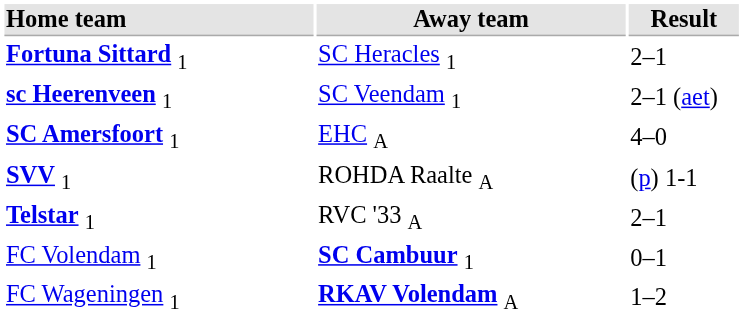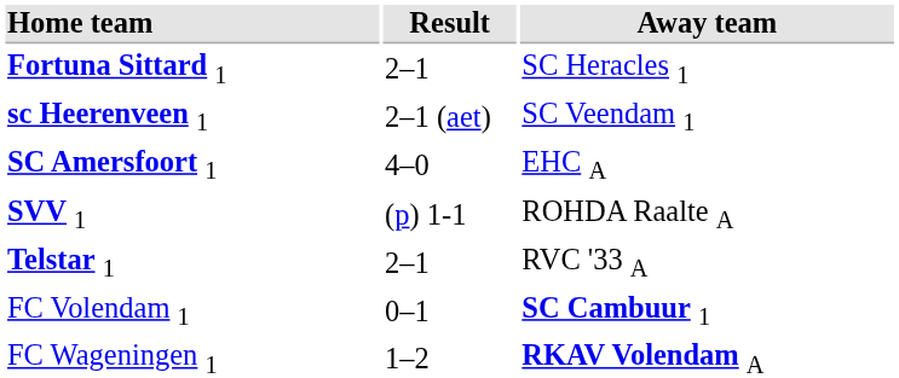 <table style="float:right;">
 <tr bgcolor="#E4E4E4">
 <th style="border-bottom:1px solid #AAAAAA" width="200" align="left">Home team</th>
+<th style="border-bottom:1px solid #AAAAAA" width="70" align="center">Result</th>
 <th style="border-bottom:1px solid #AAAAAA" width="200">Away team</th>
-<th style="border-bottom:1px solid #AAAAAA" width="70" align="center">Result</th>
 </tr>
 <tr>
 <td><strong><a href='#'>Fortuna Sittard</a></strong> <sub>1</sub></td>
+<td>2–1</td>
 <td><a href='#'>SC Heracles</a> <sub>1</sub></td>
-<td>2–1</td>
 </tr>
 <tr>
 <td><strong><a href='#'>sc Heerenveen</a></strong> <sub>1</sub></td>
+<td>2–1 (<a href='#'>aet</a>)</td>
 <td><a href='#'>SC Veendam</a> <sub>1</sub></td>
-<td>2–1 (<a href='#'>aet</a>)</td>
 </tr>
 <tr>
 <td><strong><a href='#'>SC Amersfoort</a></strong> <sub>1</sub></td>
+<td>4–0</td>
 <td><a href='#'>EHC</a> <sub>A</sub></td>
-<td>4–0</td>
 </tr>
 <tr>
 <td><strong><a href='#'>SVV</a></strong> <sub>1</sub></td>
+<td>(<a href='#'>p</a>) 1-1</td>
 <td>ROHDA Raalte <sub>A</sub></td>
-<td>(<a href='#'>p</a>) 1-1</td>
 </tr>
 <tr>
 <td><strong><a href='#'>Telstar</a></strong> <sub>1</sub></td>
+<td>2–1</td>
 <td>RVC '33 <sub>A</sub></td>
-<td>2–1</td>
 </tr>
 <tr>
 <td><a href='#'>FC Volendam</a> <sub>1</sub></td>
+<td>0–1</td>
 <td><strong><a href='#'>SC Cambuur</a></strong> <sub>1</sub></td>
-<td>0–1</td>
 </tr>
 <tr>
 <td><a href='#'>FC Wageningen</a> <sub>1</sub></td>
+<td>1–2</td>
 <td><strong><a href='#'>RKAV Volendam</a></strong> <sub>A</sub></td>
-<td>1–2</td>
 </tr>
 </table>
